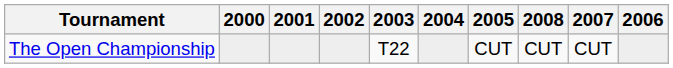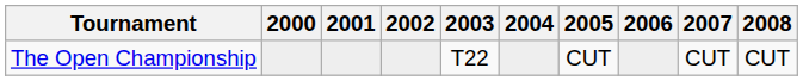 <table class="wikitable" style="font-size:95%;text-align:center;">
 <tr>
 <th>Tournament</th>
 <th>2000</th>
 <th>2001</th>
 <th>2002</th>
 <th>2003</th>
 <th>2004</th>
 <th>2005</th>
+<th>2006</th>
+<th>2007</th>
 <th>2008</th>
-<th>2007</th>
-<th>2006</th>
 </tr>
 <tr>
 <td align=left><a href='#'>The Open Championship</a></td>
 <td style="background:#eeeeee;"></td>
 <td style="background:#eeeeee;"></td>
 <td style="background:#eeeeee;"></td>
 <td>T22</td>
 <td style="background:#eeeeee;"></td>
 <td>CUT</td>
+<td style="background:#eeeeee;"></td>
 <td>CUT</td>
 <td>CUT</td>
-<td style="background:#eeeeee;"></td>
 </tr>
 </table>
